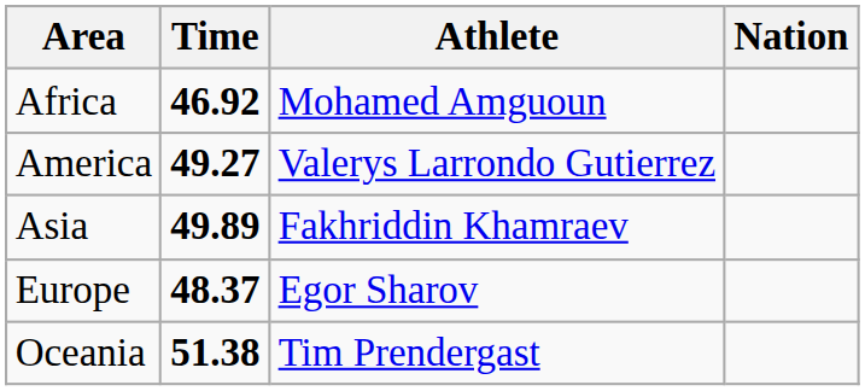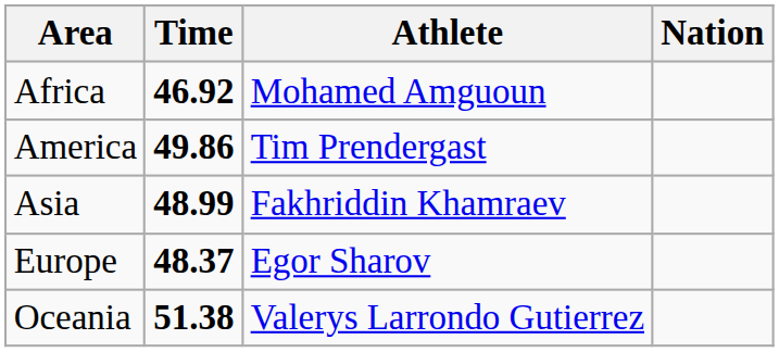 <table class="wikitable">
 <tr>
 <th>Area</th>
 <th>Time</th>
 <th>Athlete</th>
 <th>Nation</th>
 </tr>
 <tr>
 <td>Africa</td>
 <td><strong>46.92</strong> </td>
 <td><a href='#'>Mohamed Amguoun</a></td>
 <td></td>
 </tr>
 <tr>
 <td>America</td>
-<td><strong>49.27</strong></td>
-<td><a href='#'>Valerys Larrondo Gutierrez</a></td>
+<td><strong>49.86</strong></td>
+<td><a href='#'>Tim Prendergast</a></td>
 <td></td>
 </tr>
 <tr>
 <td>Asia</td>
-<td><strong>49.89</strong></td>
+<td><strong>48.99</strong></td>
 <td><a href='#'>Fakhriddin Khamraev</a></td>
 <td></td>
 </tr>
 <tr>
 <td>Europe</td>
 <td><strong>48.37</strong></td>
 <td><a href='#'>Egor Sharov</a></td>
 <td></td>
 </tr>
 <tr>
 <td>Oceania</td>
 <td><strong>51.38</strong></td>
-<td><a href='#'>Tim Prendergast</a></td>
+<td><a href='#'>Valerys Larrondo Gutierrez</a></td>
 <td></td>
 </tr>
 </table>
